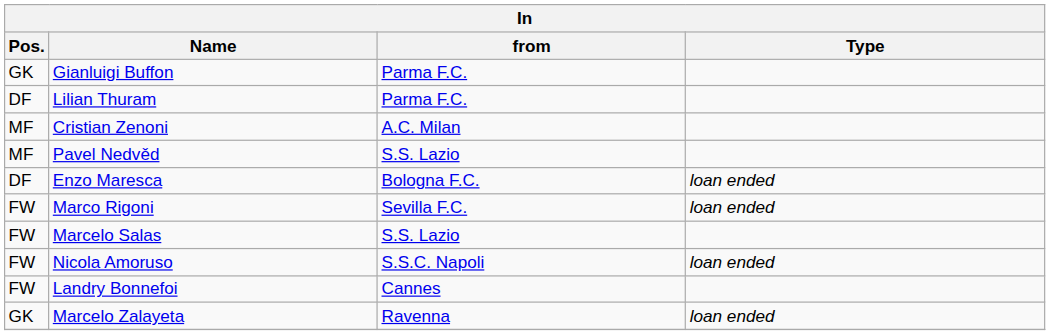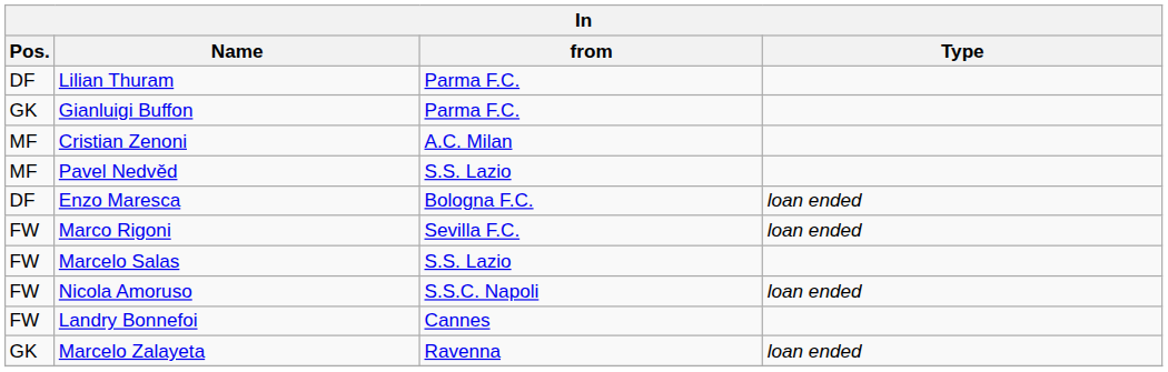 <table class="wikitable" style="font-size:90%;width:99%;">
 <tr>
 <th colspan="4">In</th>
 </tr>
 <tr>
 <th width=3%>Pos.</th>
 <th width=32%>Name</th>
 <th width=30%>from</th>
 <th width=35%>Type</th>
 </tr>
 <tr>
-<td>GK</td>
-<td><a href='#'>Gianluigi Buffon</a></td>
+<td>DF</td>
+<td><a href='#'>Lilian Thuram</a></td>
 <td><a href='#'>Parma F.C.</a></td>
 <td></td>
 </tr>
 <tr>
-<td>DF</td>
-<td><a href='#'>Lilian Thuram</a></td>
+<td>GK</td>
+<td><a href='#'>Gianluigi Buffon</a></td>
 <td><a href='#'>Parma F.C.</a></td>
 <td></td>
 </tr>
 <tr>
 <td>MF</td>
 <td><a href='#'>Cristian Zenoni</a></td>
 <td><a href='#'>A.C. Milan</a></td>
 <td></td>
 </tr>
 <tr>
 <td>MF</td>
 <td><a href='#'>Pavel Nedvěd</a></td>
 <td><a href='#'>S.S. Lazio</a></td>
 <td></td>
 </tr>
 <tr>
 <td>DF</td>
 <td><a href='#'>Enzo Maresca</a></td>
 <td><a href='#'>Bologna F.C.</a></td>
 <td><em>loan ended</em></td>
 </tr>
 <tr>
 <td>FW</td>
 <td><a href='#'>Marco Rigoni</a></td>
 <td><a href='#'>Sevilla F.C.</a></td>
 <td><em>loan ended</em></td>
 </tr>
 <tr>
 <td>FW</td>
 <td><a href='#'>Marcelo Salas</a></td>
 <td><a href='#'>S.S. Lazio</a></td>
 <td></td>
 </tr>
 <tr>
 <td>FW</td>
 <td><a href='#'>Nicola Amoruso</a></td>
 <td><a href='#'>S.S.C. Napoli</a></td>
 <td><em>loan ended</em></td>
 </tr>
 <tr>
 <td>FW</td>
 <td><a href='#'>Landry Bonnefoi</a></td>
 <td><a href='#'>Cannes</a></td>
 <td></td>
 </tr>
 <tr>
 <td>GK</td>
 <td><a href='#'>Marcelo Zalayeta</a></td>
 <td><a href='#'>Ravenna</a></td>
 <td><em>loan ended</em></td>
 </tr>
 <tr>
 </tr>
 </table>
